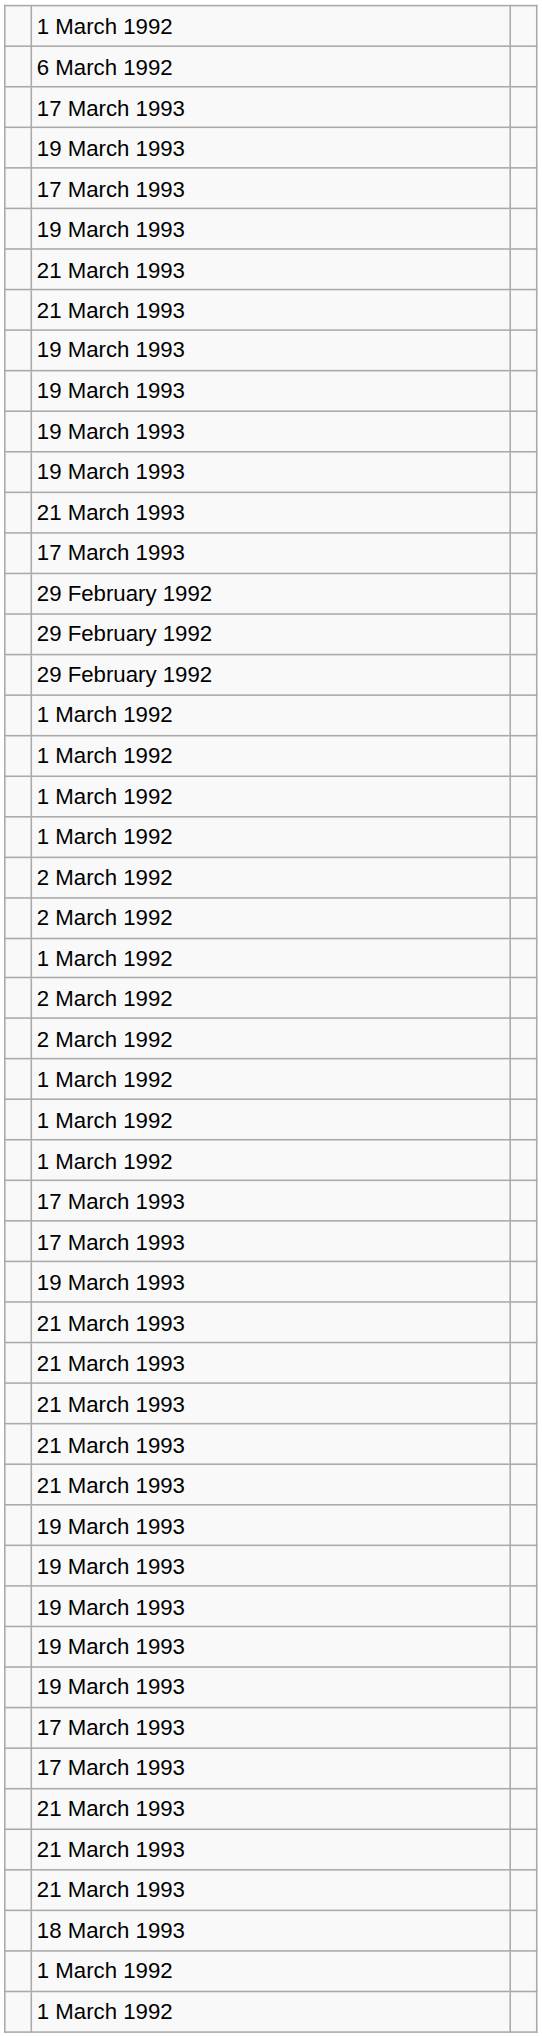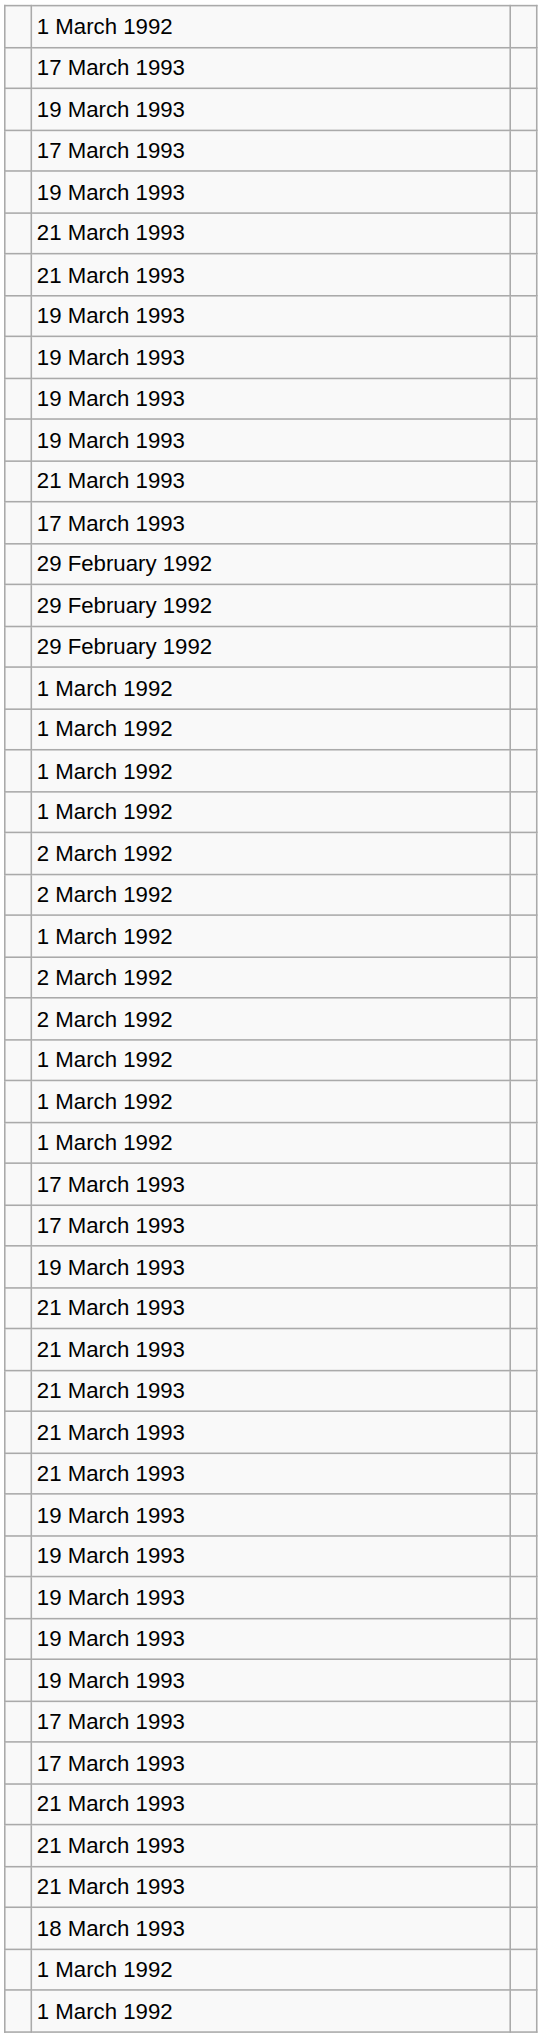 <table class="wikitable" style="font-size: 89%; float: left; width: 24em; margin-right: 1em;height: 1300px;">
 <tr>
 <td></td>
 <td>1 March 1992</td>
-<td></td>
-</tr>
-<tr>
-<td></td>
-<td>6 March 1992</td>
 <td></td>
 </tr>
 <tr>
 <td></td>
 <td>17 March 1993</td>
 <td></td>
 </tr>
 <tr>
 <td></td>
 <td>19 March 1993</td>
 <td></td>
 </tr>
 <tr>
 <td></td>
 <td>17 March 1993</td>
 <td></td>
 </tr>
 <tr>
 <td></td>
 <td>19 March 1993</td>
 <td></td>
 </tr>
 <tr>
 <td></td>
 <td>21 March 1993</td>
 <td></td>
 </tr>
 <tr>
 <td></td>
 <td>21 March 1993</td>
 <td></td>
 </tr>
 <tr>
 <td></td>
 <td>19 March 1993</td>
 <td></td>
 </tr>
 <tr>
 <td></td>
 <td>19 March 1993</td>
 <td></td>
 </tr>
 <tr>
 <td></td>
 <td>19 March 1993</td>
 <td></td>
 </tr>
 <tr>
 <td></td>
 <td>19 March 1993</td>
 <td></td>
 </tr>
 <tr>
 <td></td>
 <td>21 March 1993</td>
 <td></td>
 </tr>
 <tr>
 <td></td>
 <td>17 March 1993</td>
 <td></td>
 </tr>
 <tr>
 <td></td>
 <td>29 February 1992</td>
 <td></td>
 </tr>
 <tr>
 <td></td>
 <td>29 February 1992</td>
 <td></td>
 </tr>
 <tr>
 <td></td>
 <td>29 February 1992</td>
 <td></td>
 </tr>
 <tr>
 <td></td>
 <td>1 March 1992</td>
 <td></td>
 </tr>
 <tr>
 <td></td>
 <td>1 March 1992</td>
 <td></td>
 </tr>
 <tr>
 <td></td>
 <td>1 March 1992</td>
 <td></td>
 </tr>
 <tr>
 <td></td>
 <td>1 March 1992</td>
 <td></td>
 </tr>
 <tr>
 <td></td>
 <td>2 March 1992</td>
 <td></td>
 </tr>
 <tr>
 <td></td>
 <td>2 March 1992</td>
 <td></td>
 </tr>
 <tr>
 <td></td>
 <td>1 March 1992</td>
 <td></td>
 </tr>
 <tr>
 <td></td>
 <td>2 March 1992</td>
 <td></td>
 </tr>
 <tr>
 <td></td>
 <td>2 March 1992</td>
 <td></td>
 </tr>
 <tr>
 <td></td>
 <td>1 March 1992</td>
 <td></td>
 </tr>
 <tr>
 <td></td>
 <td>1 March 1992</td>
 <td></td>
 </tr>
 <tr>
 <td></td>
 <td>1 March 1992</td>
 <td></td>
 </tr>
 <tr>
 <td></td>
 <td>17 March 1993</td>
 <td></td>
 </tr>
 <tr>
 <td></td>
 <td>17 March 1993</td>
 <td></td>
 </tr>
 <tr>
 <td></td>
 <td>19 March 1993</td>
 <td></td>
 </tr>
 <tr>
 <td></td>
 <td>21 March 1993</td>
 <td></td>
 </tr>
 <tr>
 <td></td>
 <td>21 March 1993</td>
 <td></td>
 </tr>
 <tr>
 <td></td>
 <td>21 March 1993</td>
 <td></td>
 </tr>
 <tr>
 <td></td>
 <td>21 March 1993</td>
 <td></td>
 </tr>
 <tr>
 <td></td>
 <td>21 March 1993</td>
 <td></td>
 </tr>
 <tr>
 <td></td>
 <td>19 March 1993</td>
 <td></td>
 </tr>
 <tr>
 <td></td>
 <td>19 March 1993</td>
 <td></td>
 </tr>
 <tr>
 <td></td>
 <td>19 March 1993</td>
 <td></td>
 </tr>
 <tr>
 <td></td>
 <td>19 March 1993</td>
 <td></td>
 </tr>
 <tr>
 <td></td>
 <td>19 March 1993</td>
 <td></td>
 </tr>
 <tr>
 <td></td>
 <td>17 March 1993</td>
 <td></td>
 </tr>
 <tr>
 <td></td>
 <td>17 March 1993</td>
 <td></td>
 </tr>
 <tr>
 <td></td>
 <td>21 March 1993</td>
 <td></td>
 </tr>
 <tr>
 <td></td>
 <td>21 March 1993</td>
 <td></td>
 </tr>
 <tr>
 <td></td>
 <td>21 March 1993</td>
 <td></td>
 </tr>
 <tr>
 <td></td>
 <td>18 March 1993</td>
 <td></td>
 </tr>
 <tr>
 <td></td>
 <td>1 March 1992</td>
 <td></td>
 </tr>
 <tr>
 <td></td>
 <td>1 March 1992</td>
 <td></td>
 </tr>
 </table>
